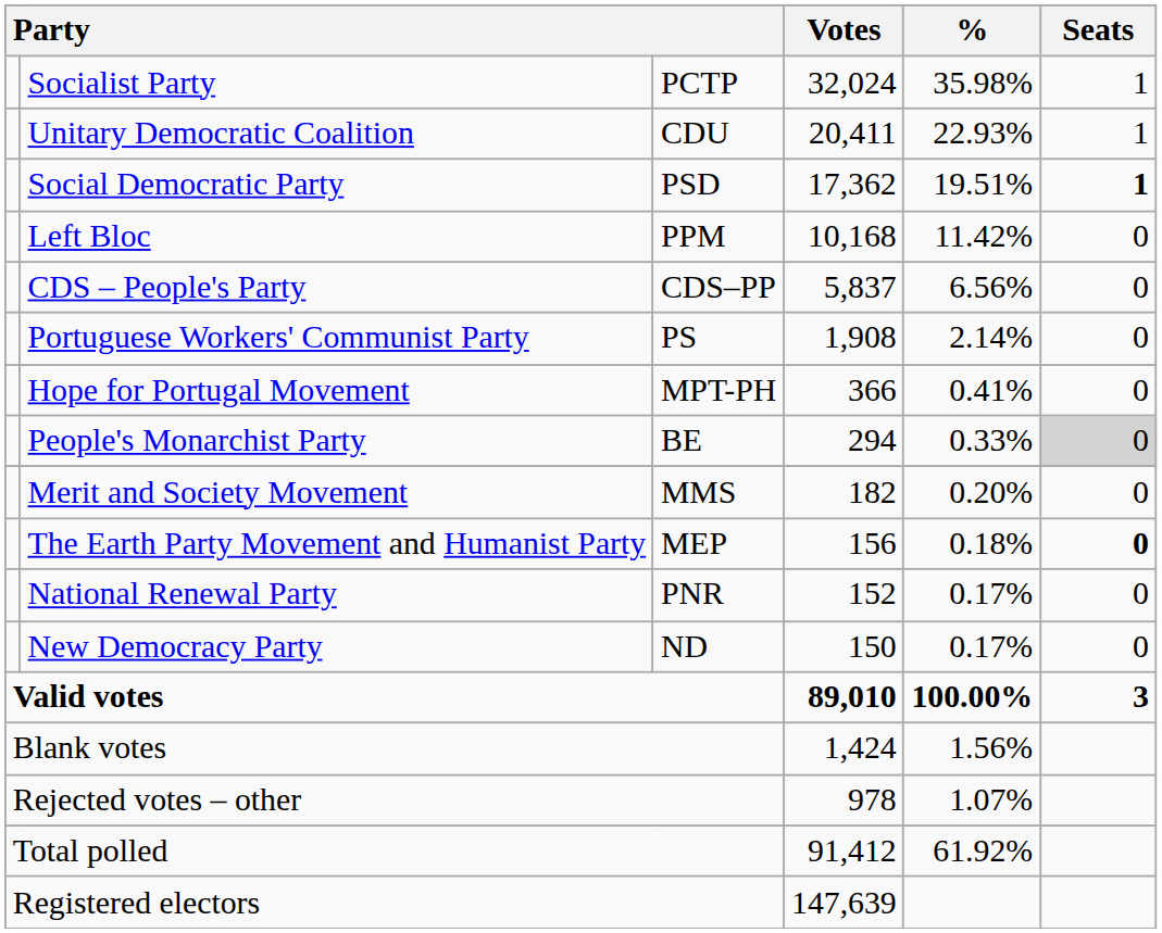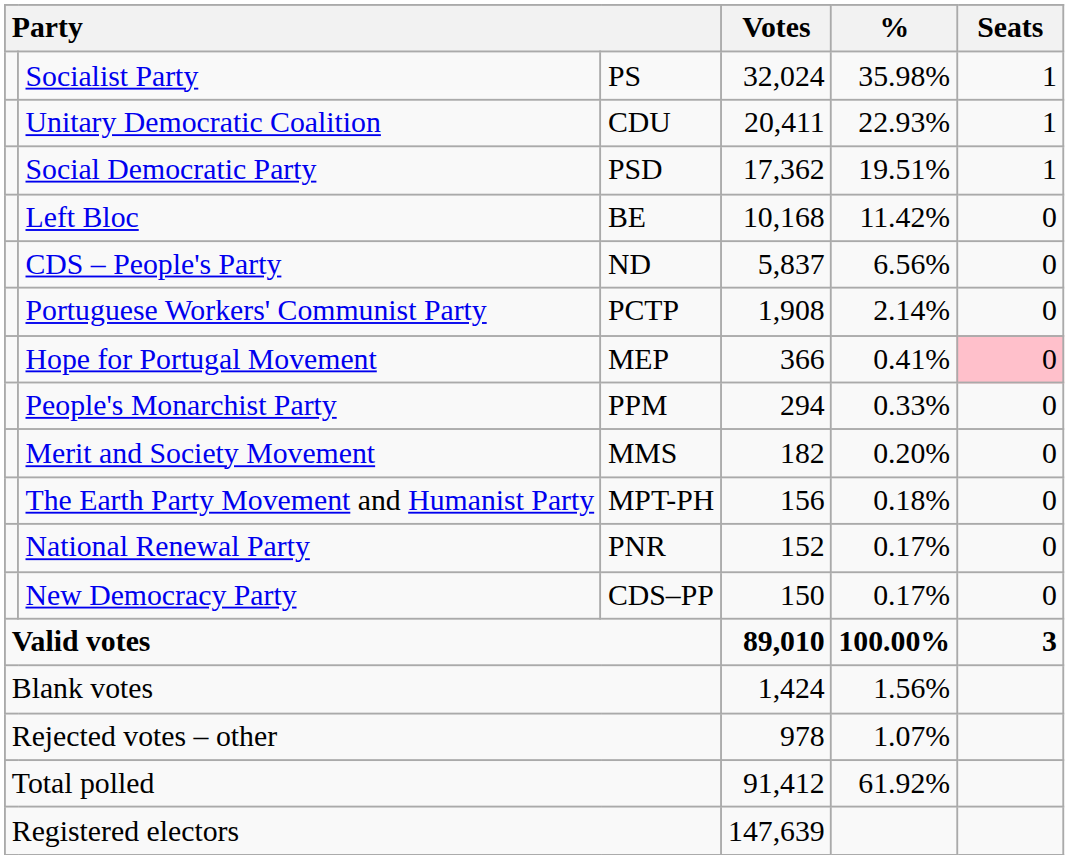 <table class="wikitable" border="1" style="text-align:right;">
 <tr>
 <th style="text-align:left;" colspan=3>Party</th>
 <th align=center width="50">Votes</th>
 <th align=center width="50">%</th>
 <th align=center width="50">Seats</th>
 </tr>
 <tr>
 <td></td>
 <td align=left><a href='#'>Socialist Party</a></td>
-<td align=left>PCTP</td>
+<td align=left>PS</td>
 <td>32,024</td>
 <td>35.98%</td>
 <td>1</td>
 </tr>
 <tr>
 <td></td>
 <td align=left style="white-space: nowrap;"><a href='#'>Unitary Democratic Coalition</a></td>
 <td align=left>CDU</td>
 <td>20,411</td>
 <td>22.93%</td>
 <td>1</td>
 </tr>
 <tr>
 <td></td>
 <td align=left><a href='#'>Social Democratic Party</a></td>
 <td align=left>PSD</td>
 <td>17,362</td>
 <td>19.51%</td>
-<td><strong>1</strong></td>
+<td>1</td>
 </tr>
 <tr>
 <td></td>
 <td align=left><a href='#'>Left Bloc</a></td>
-<td align=left>PPM</td>
+<td align=left>BE</td>
 <td>10,168</td>
 <td>11.42%</td>
 <td>0</td>
 </tr>
 <tr>
 <td></td>
 <td align=left><a href='#'>CDS – People's Party</a></td>
-<td align=left style="white-space: nowrap;">CDS–PP</td>
+<td align=left>ND</td>
 <td>5,837</td>
 <td>6.56%</td>
 <td>0</td>
 </tr>
 <tr>
 <td></td>
 <td align=left><a href='#'>Portuguese Workers' Communist Party</a></td>
-<td align=left>PS</td>
+<td align=left>PCTP</td>
 <td>1,908</td>
 <td>2.14%</td>
 <td>0</td>
 </tr>
 <tr>
 <td></td>
 <td align=left><a href='#'>Hope for Portugal Movement</a></td>
-<td align=left>MPT-PH</td>
+<td align=left>MEP</td>
 <td>366</td>
 <td>0.41%</td>
-<td>0</td>
+<td style="background: pink;">0</td>
 </tr>
 <tr>
 <td></td>
 <td align=left><a href='#'>People's Monarchist Party</a></td>
-<td align=left>BE</td>
+<td align=left>PPM</td>
 <td>294</td>
 <td>0.33%</td>
-<td style="background: lightgrey;">0</td>
+<td>0</td>
 </tr>
 <tr>
 <td></td>
 <td align=left><a href='#'>Merit and Society Movement</a></td>
 <td align=left>MMS</td>
 <td>182</td>
 <td>0.20%</td>
 <td>0</td>
 </tr>
 <tr>
 <td></td>
 <td align=left><a href='#'>The Earth Party Movement</a> and <a href='#'>Humanist Party</a></td>
-<td align=left>MEP</td>
+<td align=left>MPT-PH</td>
 <td>156</td>
 <td>0.18%</td>
-<td><strong>0</strong></td>
+<td>0</td>
 </tr>
 <tr>
 <td></td>
 <td align=left><a href='#'>National Renewal Party</a></td>
 <td align=left>PNR</td>
 <td>152</td>
 <td>0.17%</td>
 <td>0</td>
 </tr>
 <tr>
 <td></td>
 <td align=left><a href='#'>New Democracy Party</a></td>
-<td align=left>ND</td>
+<td align=left style="white-space: nowrap;">CDS–PP</td>
 <td>150</td>
 <td>0.17%</td>
 <td>0</td>
 </tr>
 <tr style="font-weight:bold">
 <td align=left colspan=3>Valid votes</td>
 <td>89,010</td>
 <td>100.00%</td>
 <td>3</td>
 </tr>
 <tr>
 <td align=left colspan=3>Blank votes</td>
 <td>1,424</td>
 <td>1.56%</td>
 <td></td>
 </tr>
 <tr>
 <td align=left colspan=3>Rejected votes – other</td>
 <td>978</td>
 <td>1.07%</td>
 <td></td>
 </tr>
 <tr>
 <td align=left colspan=3>Total polled</td>
 <td>91,412</td>
 <td>61.92%</td>
 <td></td>
 </tr>
 <tr>
 <td align=left colspan=3>Registered electors</td>
 <td>147,639</td>
 <td></td>
 <td></td>
 </tr>
 </table>
